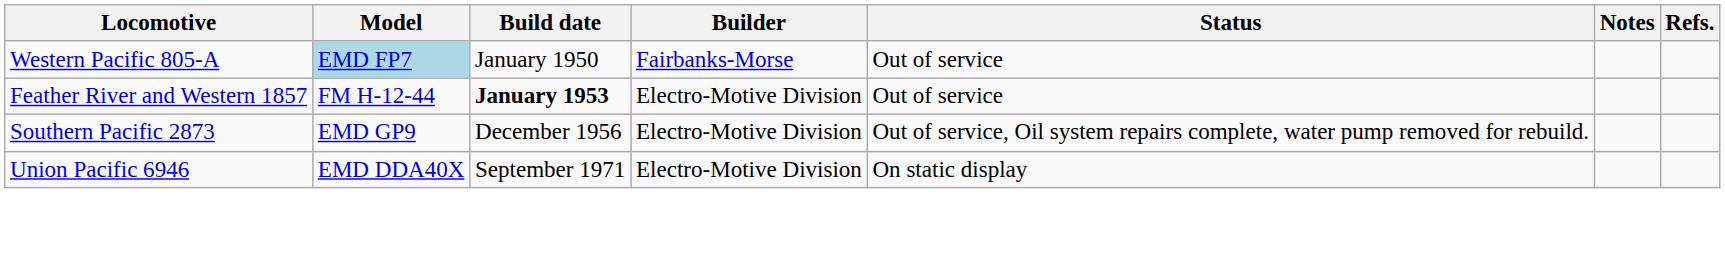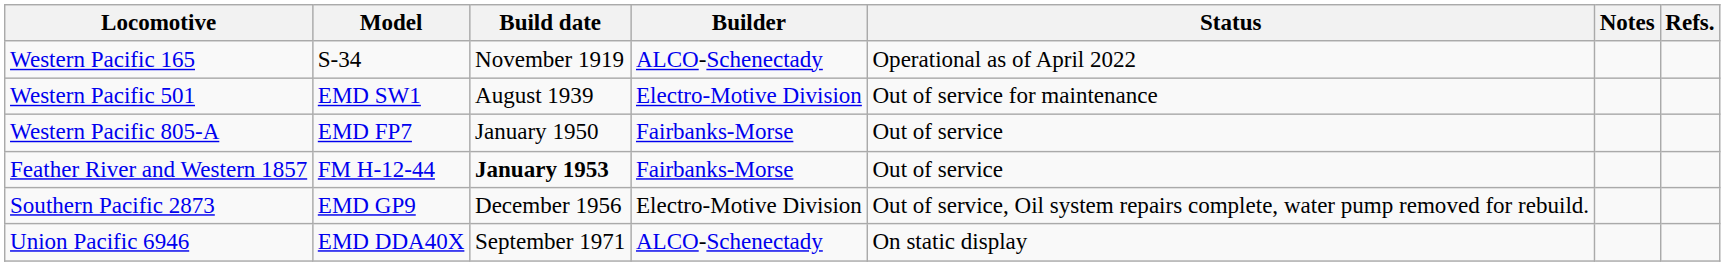 <table class="wikitable">
 <tr>
 <th>Locomotive</th>
 <th>Model</th>
 <th>Build date</th>
 <th>Builder</th>
 <th>Status</th>
 <th>Notes</th>
 <th>Refs.</th>
 </tr>
 <tr>
+<td><a href='#'>Western Pacific 165</a></td>
+<td>S-34</td>
+<td>November 1919</td>
+<td><a href='#'>ALCO</a>-<a href='#'>Schenectady</a></td>
+<td>Operational as of April 2022</td>
+<td></td>
+<td></td>
+</tr>
+<tr>
+<td><a href='#'>Western Pacific 501</a></td>
+<td><a href='#'>EMD SW1</a></td>
+<td>August 1939</td>
+<td><a href='#'>Electro-Motive Division</a></td>
+<td>Out of service for maintenance</td>
+<td></td>
+<td></td>
+</tr>
+<tr>
 <td><a href='#'>Western Pacific 805-A</a></td>
-<td style="background: lightblue;"><a href='#'>EMD FP7</a></td>
+<td><a href='#'>EMD FP7</a></td>
 <td>January 1950</td>
 <td><a href='#'>Fairbanks-Morse</a></td>
 <td>Out of service</td>
 <td></td>
 <td></td>
 </tr>
 <tr>
 <td><a href='#'>Feather River and Western 1857</a></td>
 <td><a href='#'>FM H-12-44</a></td>
 <td><strong>January 1953</strong></td>
-<td>Electro-Motive Division</td>
+<td><a href='#'>Fairbanks-Morse</a></td>
 <td>Out of service</td>
 <td></td>
 <td></td>
 </tr>
 <tr>
 <td><a href='#'>Southern Pacific 2873</a></td>
 <td><a href='#'>EMD GP9</a></td>
 <td>December 1956</td>
 <td>Electro-Motive Division</td>
 <td>Out of service, Oil system repairs complete, water pump removed for rebuild.</td>
 <td></td>
 <td></td>
 </tr>
 <tr>
 <td><a href='#'>Union Pacific 6946</a></td>
 <td><a href='#'>EMD DDA40X</a></td>
 <td>September 1971</td>
-<td>Electro-Motive Division</td>
+<td><a href='#'>ALCO</a>-<a href='#'>Schenectady</a></td>
 <td>On static display</td>
 <td></td>
 <td></td>
 </tr>
 </table>
